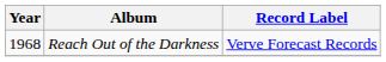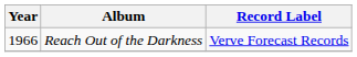 <table class="wikitable" style=text-align:center;>
 <tr>
 <th>Year</th>
 <th>Album</th>
 <th><a href='#'>Record Label</a></th>
 </tr>
 <tr>
-<td rowspan="1">1968</td>
+<td rowspan="1">1966</td>
 <td align=left><em>Reach Out of the Darkness</em></td>
 <td rowspan="1"><a href='#'>Verve Forecast Records</a></td>
 </tr>
 <tr>
 </tr>
 </table>
